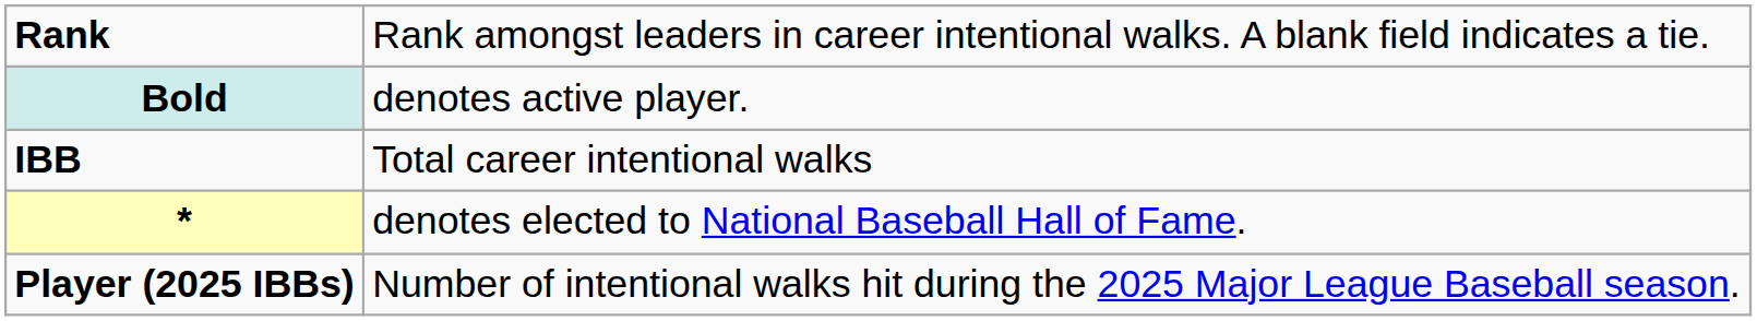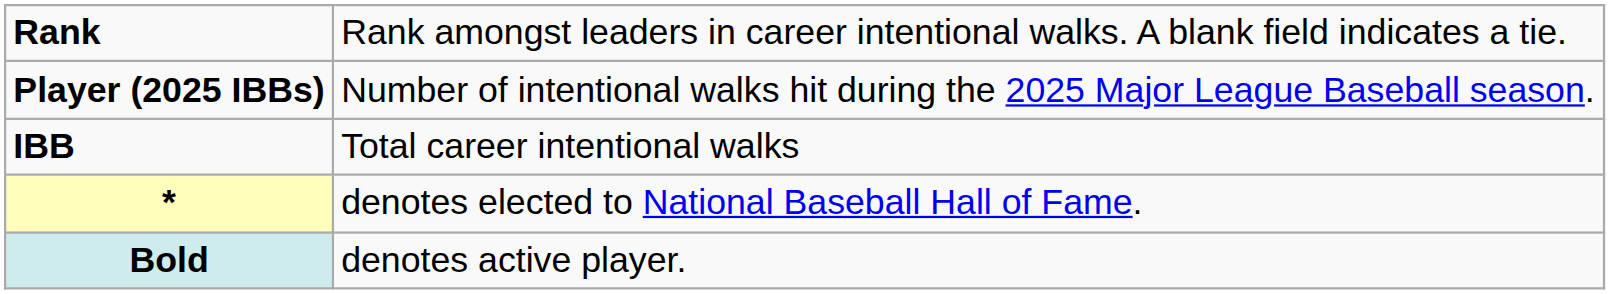 <table class="wikitable" style="font-size:100%;">
 <tr>
 <td><strong>Rank</strong></td>
 <td>Rank amongst leaders in career intentional walks. A blank field indicates a tie.</td>
 </tr>
 <tr>
-<th scope="row" style="background:#cfecec;"><strong>Bold</strong></th>
-<td>denotes active player.<br></td>
+<td><strong>Player (2025 IBBs)</strong></td>
+<td>Number of intentional walks hit during the <a href='#'>2025 Major League Baseball season</a>.</td>
 </tr>
 <tr>
 <td><strong>IBB</strong></td>
 <td>Total career intentional walks</td>
 </tr>
 <tr>
 <th scope="row" style="background-color:#ffffbb">*</th>
 <td>denotes elected to <a href='#'>National Baseball Hall of Fame</a>. <br></td>
 </tr>
 <tr>
-<td><strong>Player (2025 IBBs)</strong></td>
-<td>Number of intentional walks hit during the <a href='#'>2025 Major League Baseball season</a>.</td>
+<th scope="row" style="background:#cfecec;"><strong>Bold</strong></th>
+<td>denotes active player.<br></td>
 </tr>
 </table>
